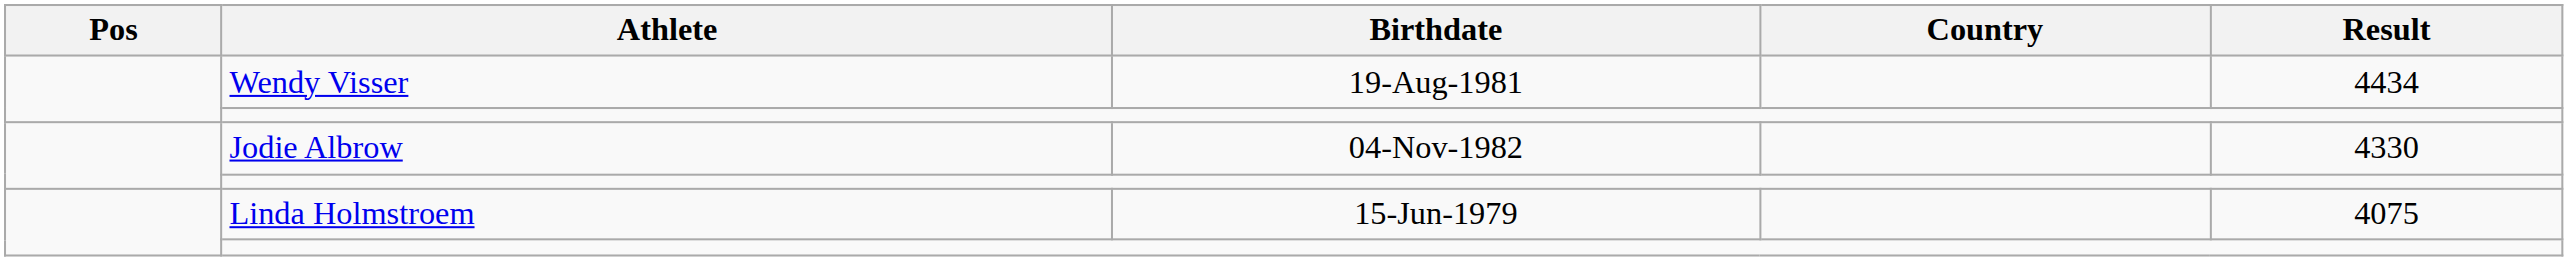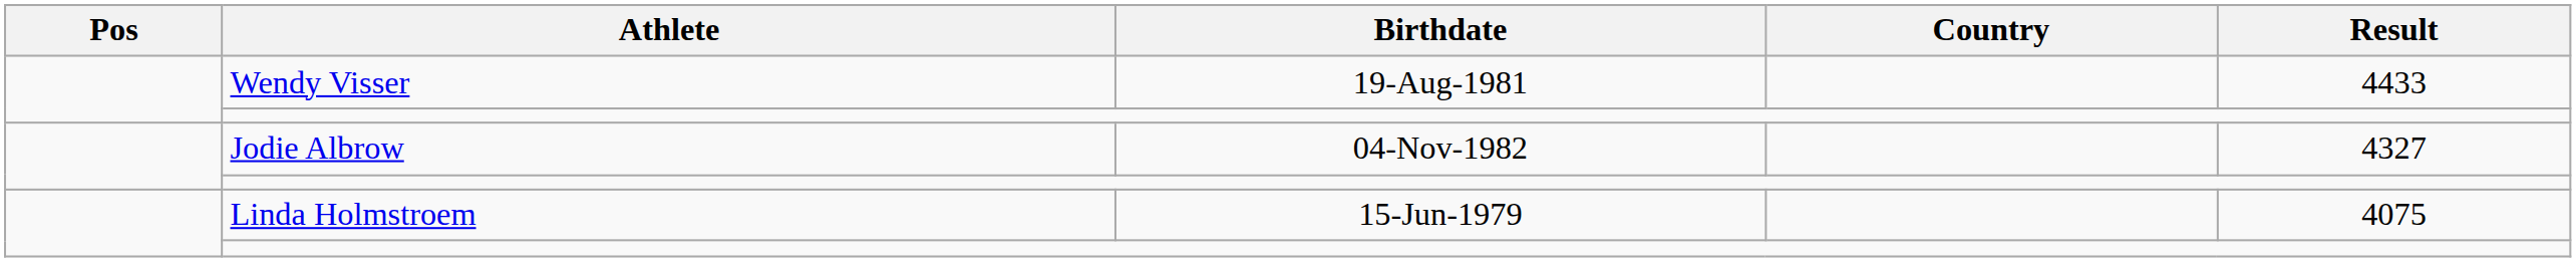 <table class="wikitable"  style="text-align:center; width:80%;">
 <tr>
 <th>Pos</th>
 <th>Athlete</th>
 <th>Birthdate</th>
 <th>Country</th>
 <th>Result</th>
 </tr>
 <tr>
 <td align=center rowspan=2></td>
 <td align=left><a href='#'>Wendy Visser</a></td>
 <td>19-Aug-1981</td>
 <td align=left></td>
-<td>4434</td>
+<td>4433</td>
 </tr>
 <tr>
 <td colspan=4></td>
 </tr>
 <tr>
 <td align=center rowspan=2></td>
 <td align=left><a href='#'>Jodie Albrow</a></td>
 <td>04-Nov-1982</td>
 <td align=left></td>
-<td>4330</td>
+<td>4327</td>
 </tr>
 <tr>
 <td colspan=4></td>
 </tr>
 <tr>
 <td align=center rowspan=2></td>
 <td align=left><a href='#'>Linda Holmstroem</a></td>
 <td>15-Jun-1979</td>
 <td align=left></td>
 <td>4075</td>
 </tr>
 <tr>
 <td colspan=4></td>
 </tr>
 </table>
